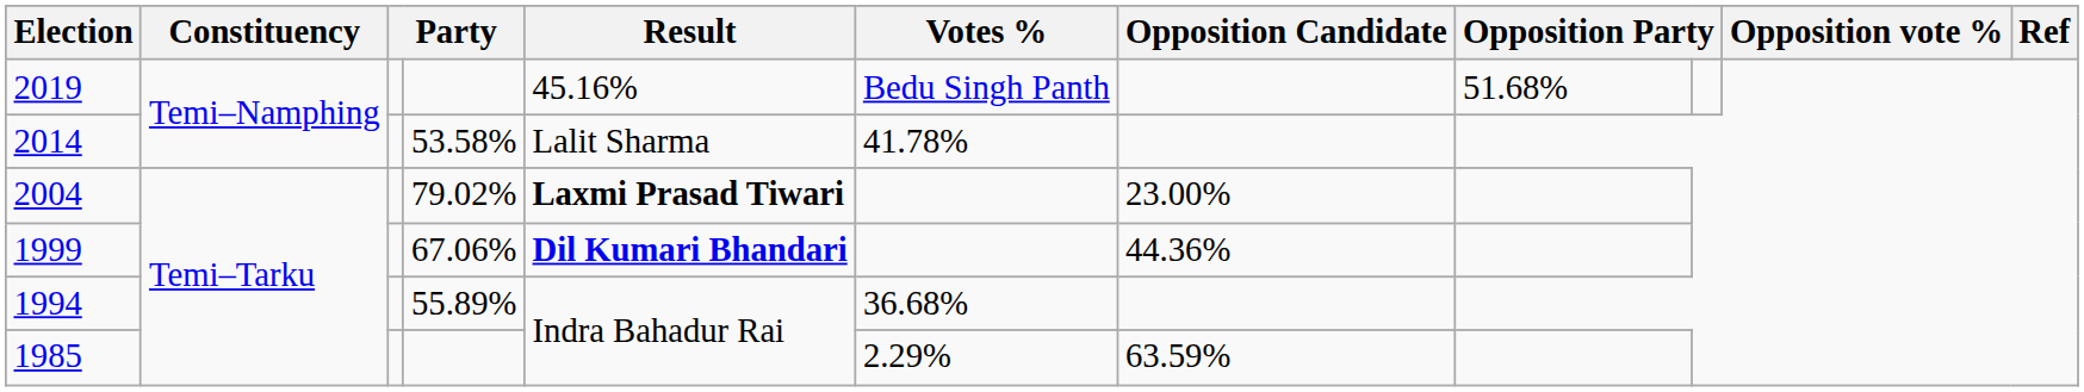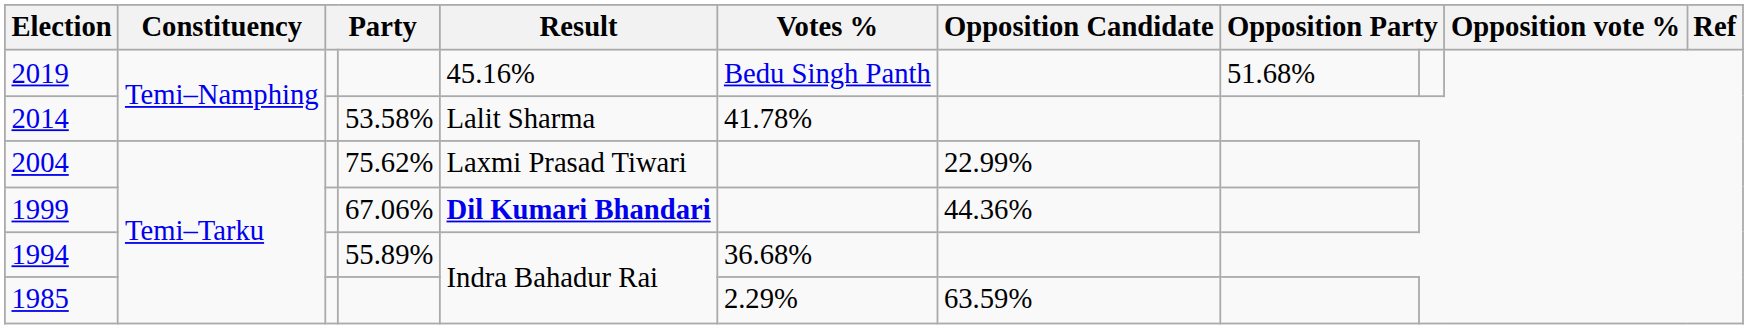 <table class="wikitable sortable">
 <tr>
 <th>Election</th>
 <th>Constituency</th>
 <th colspan="2">Party</th>
 <th>Result</th>
 <th>Votes %</th>
 <th>Opposition Candidate</th>
 <th colspan="2">Opposition Party</th>
 <th>Opposition vote %</th>
 <th>Ref</th>
 </tr>
 <tr>
 <td><a href='#'>2019</a></td>
 <td rowspan=2><a href='#'>Temi–Namphing</a></td>
 <td></td>
 <td></td>
 <td>45.16%</td>
 <td><a href='#'>Bedu Singh Panth</a></td>
 <td></td>
 <td>51.68%</td>
 <td></td>
 </tr>
 <tr>
 <td><a href='#'>2014</a></td>
 <td></td>
 <td>53.58%</td>
 <td>Lalit Sharma</td>
 <td>41.78%</td>
 <td></td>
 </tr>
 <tr>
 <td><a href='#'>2004</a></td>
 <td rowspan=4><a href='#'>Temi–Tarku</a></td>
 <td></td>
-<td>79.02%</td>
-<td><strong>Laxmi Prasad Tiwari</strong></td>
+<td>75.62%</td>
+<td>Laxmi Prasad Tiwari</td>
 <td></td>
-<td>23.00%</td>
+<td>22.99%</td>
 <td></td>
 </tr>
 <tr>
 <td><a href='#'>1999</a></td>
 <td></td>
 <td>67.06%</td>
 <td><strong><a href='#'>Dil Kumari Bhandari</a></strong></td>
 <td></td>
 <td>44.36%</td>
 <td></td>
 </tr>
 <tr>
 <td><a href='#'>1994</a></td>
 <td></td>
 <td>55.89%</td>
 <td rowspan=2>Indra Bahadur Rai</td>
 <td>36.68%</td>
 <td></td>
 </tr>
 <tr>
 <td><a href='#'>1985</a></td>
 <td></td>
 <td></td>
 <td>2.29%</td>
 <td>63.59%</td>
 <td></td>
 </tr>
 </table>
